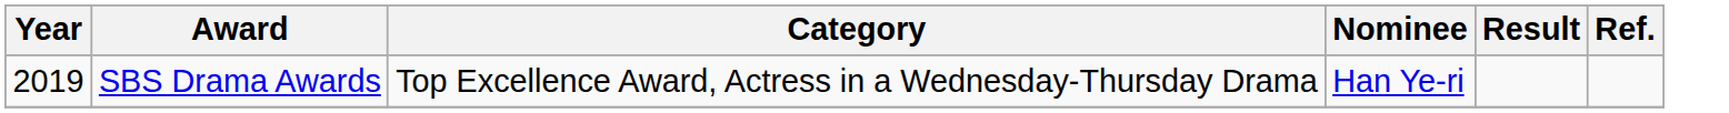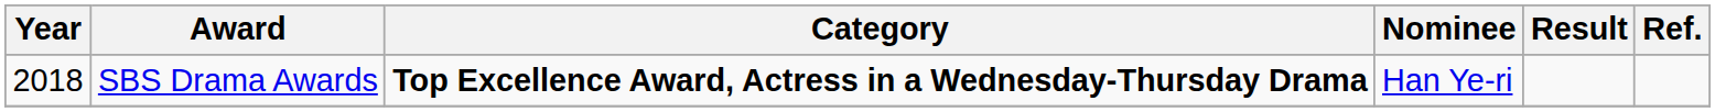 <table class="wikitable">
 <tr>
 <th>Year</th>
 <th>Award</th>
 <th>Category</th>
 <th>Nominee</th>
 <th>Result</th>
 <th>Ref.</th>
 </tr>
 <tr>
-<td rowspan=1>2019</td>
+<td rowspan=1>2018</td>
 <td rowspan=1><a href='#'>SBS Drama Awards</a></td>
-<td>Top Excellence Award, Actress in a Wednesday-Thursday Drama</td>
+<td><strong>Top Excellence Award, Actress in a Wednesday-Thursday Drama</strong></td>
 <td><a href='#'>Han Ye-ri</a></td>
 <td></td>
 <td></td>
 </tr>
 <tr>
 </tr>
 </table>
